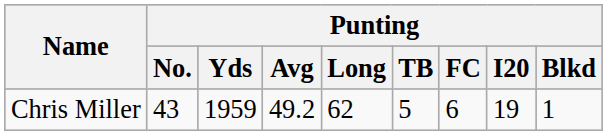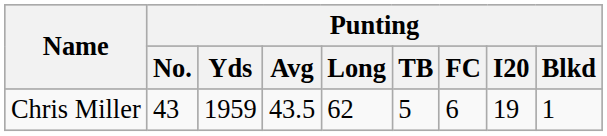 <table class="wikitable" style="white-space:nowrap;">
 <tr>
 <th rowspan="2">Name</th>
 <th colspan="8">Punting</th>
 </tr>
 <tr>
 <th>No.</th>
 <th>Yds</th>
 <th>Avg</th>
 <th>Long</th>
 <th>TB</th>
 <th>FC</th>
 <th>I20</th>
 <th>Blkd</th>
 </tr>
 <tr>
 <td>Chris Miller</td>
 <td>43</td>
 <td>1959</td>
-<td>49.2</td>
+<td>43.5</td>
 <td>62</td>
 <td>5</td>
 <td>6</td>
 <td>19</td>
 <td>1</td>
 </tr>
 </table>
